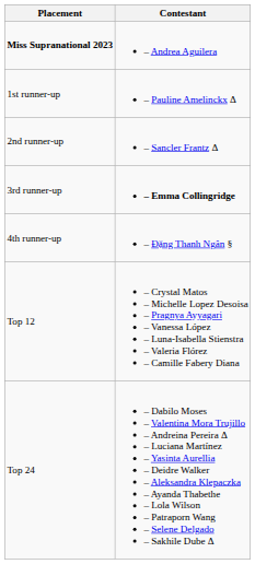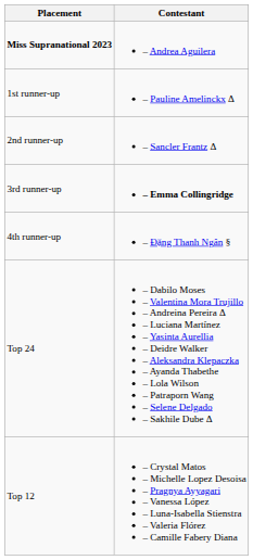 <table class="wikitable sortable" style="font-size: 95%;">
 <tr>
 <th>Placement</th>
 <th>Contestant</th>
 </tr>
 <tr>
 <td><strong>Miss Supranational 2023</strong></td>
 <td><br><ul><li> – <a href='#'>Andrea Aguilera</a></li></ul></td>
 </tr>
 <tr>
 <td>1st runner-up</td>
 <td><br><ul><li> – <a href='#'>Pauline Amelinckx</a> Δ</li></ul></td>
 </tr>
 <tr>
 <td>2nd runner-up</td>
 <td><br><ul><li> – <a href='#'>Sancler Frantz</a> Δ</li></ul></td>
 </tr>
 <tr>
 <td>3rd runner-up</td>
 <td><strong><br><ul><li> – Emma Collingridge</li></ul></strong></td>
 </tr>
 <tr>
 <td>4th runner-up</td>
 <td><br><ul><li> – <a href='#'>Đặng Thanh Ngân</a> §</li></ul></td>
 </tr>
 <tr>
+<td>Top 24</td>
+<td><br><ul><li> – Dabilo Moses</li><li> – <a href='#'>Valentina Mora Trujillo</a></li><li> – Andreina Pereira Δ</li><li> – Luciana Martínez</li><li> – <a href='#'>Yasinta Aurellia</a></li><li> – Deidre Walker</li><li> – <a href='#'>Aleksandra Klepaczka</a></li><li> – Ayanda Thabethe</li><li> – Lola Wilson</li><li> – Patraporn Wang</li><li> – <a href='#'>Selene Delgado</a></li><li> – Sakhile Dube Δ</li></ul></td>
+</tr>
+<tr>
 <td>Top 12</td>
 <td><br><ul><li> – Crystal Matos</li><li> – Michelle Lopez Desoisa</li><li> – <a href='#'>Pragnya Ayyagari</a></li><li> – Vanessa López</li><li> – Luna-Isabella Stienstra</li><li> – Valeria Flórez</li><li> – Camille Fabery Diana</li></ul></td>
 </tr>
-<tr>
-<td>Top 24</td>
-<td><br><ul><li> – Dabilo Moses</li><li> – <a href='#'>Valentina Mora Trujillo</a></li><li> – Andreina Pereira Δ</li><li> – Luciana Martínez</li><li> – <a href='#'>Yasinta Aurellia</a></li><li> – Deidre Walker</li><li> – <a href='#'>Aleksandra Klepaczka</a></li><li> – Ayanda Thabethe</li><li> – Lola Wilson</li><li> – Patraporn Wang</li><li> – <a href='#'>Selene Delgado</a></li><li> – Sakhile Dube Δ</li></ul></td>
-</tr>
 </table>
